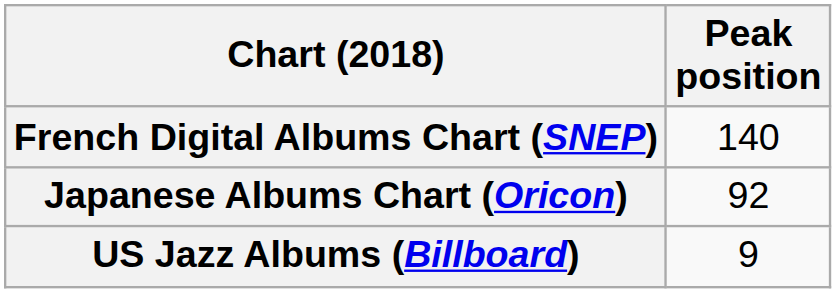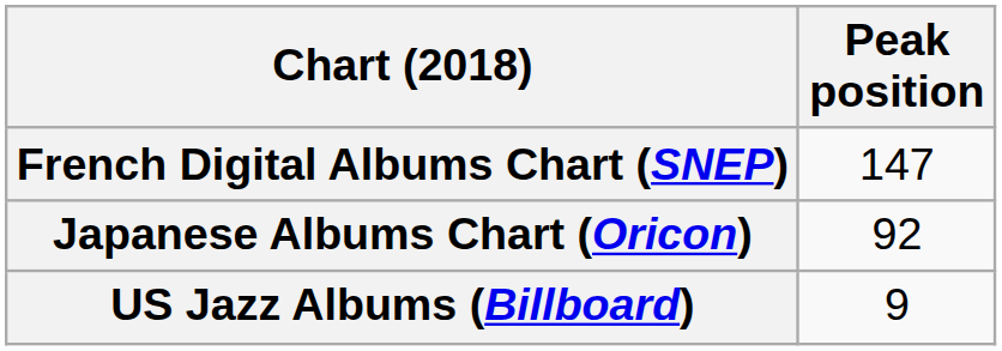 <table class="wikitable sortable plainrowheaders" style="text-align:center">
 <tr>
 <th scope="col">Chart (2018)</th>
 <th scope="col">Peak<br> position</th>
 </tr>
 <tr>
 <th scope="row">French Digital Albums Chart (<em><a href='#'>SNEP</a></em>)</th>
-<td>140</td>
+<td>147</td>
 </tr>
 <tr>
 <th scope="row">Japanese Albums Chart (<em><a href='#'>Oricon</a></em>)</th>
 <td>92</td>
 </tr>
 <tr>
 <th scope="row">US Jazz Albums (<em><a href='#'>Billboard</a></em>)</th>
 <td>9</td>
 </tr>
 </table>
